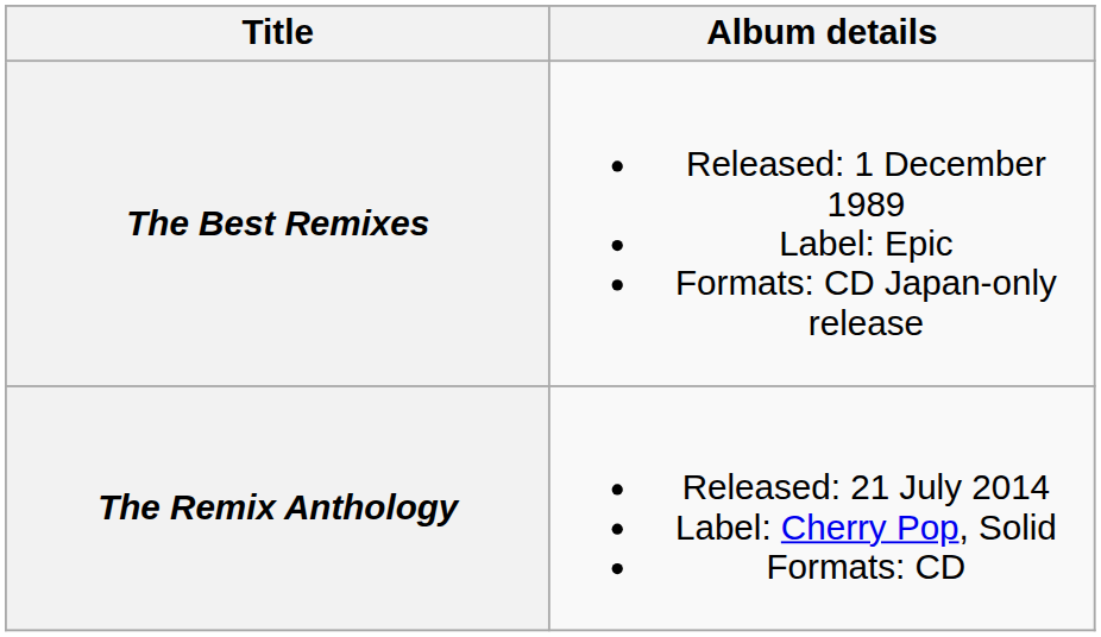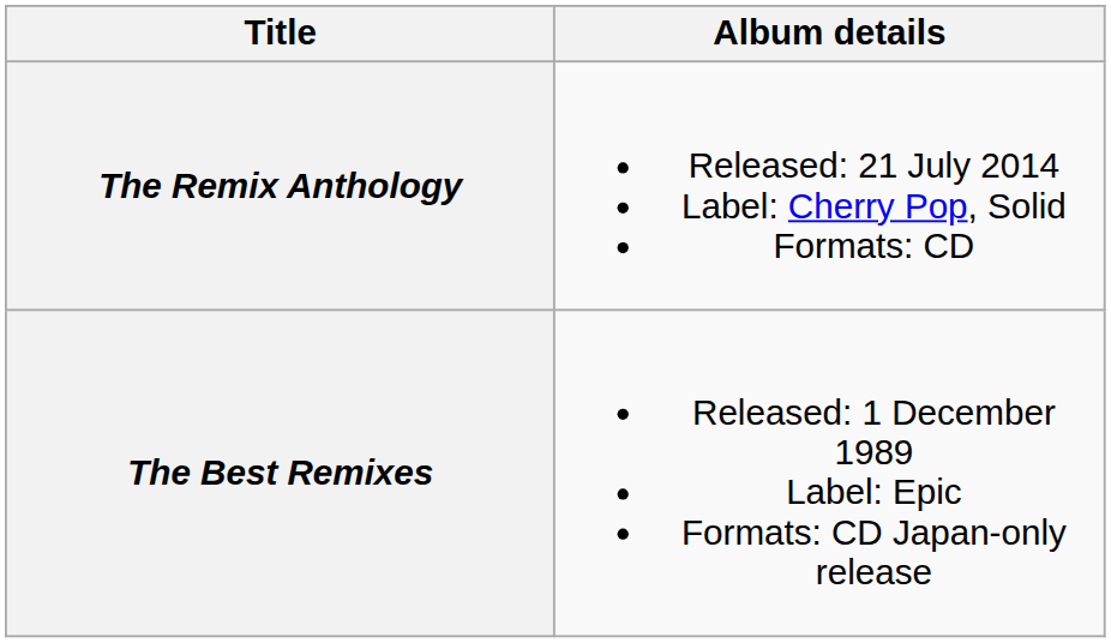 <table class="wikitable plainrowheaders" style="text-align:center;">
 <tr>
 <th scope="col" style="width:15em;">Title</th>
 <th scope="col" style="width:15em;">Album details</th>
 </tr>
 <tr>
+<th scope="row"><em>The Remix Anthology</em></th>
+<td><br><ul><li>Released: 21 July 2014</li><li>Label: <a href='#'>Cherry Pop</a>, Solid</li><li>Formats: CD</li></ul></td>
+</tr>
+<tr>
 <th scope="row"><em>The Best Remixes</em></th>
 <td><br><ul><li>Released: 1 December 1989</li><li>Label: Epic</li><li>Formats: CD Japan-only release</li></ul></td>
 </tr>
-<tr>
-<th scope="row"><em>The Remix Anthology</em></th>
-<td><br><ul><li>Released: 21 July 2014</li><li>Label: <a href='#'>Cherry Pop</a>, Solid</li><li>Formats: CD</li></ul></td>
-</tr>
 </table>
